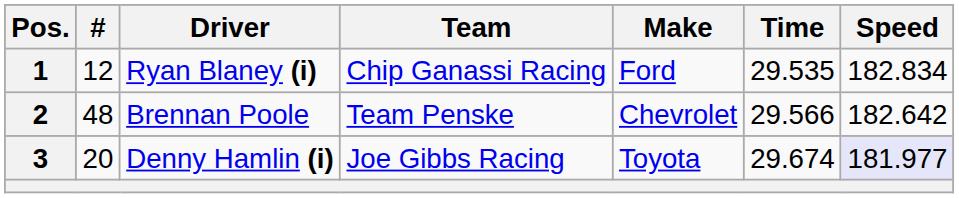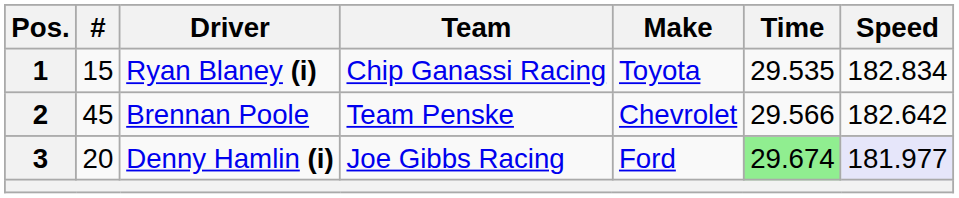 <table class="wikitable" style="font-size:95%">
 <tr>
 <th>Pos.</th>
 <th>#</th>
 <th>Driver</th>
 <th>Team</th>
 <th>Make</th>
 <th>Time</th>
 <th>Speed</th>
 </tr>
 <tr>
 <th>1</th>
-<td>12</td>
+<td>15</td>
 <td><a href='#'>Ryan Blaney</a> <strong>(i)</strong></td>
 <td><a href='#'>Chip Ganassi Racing</a></td>
-<td><a href='#'>Ford</a></td>
+<td><a href='#'>Toyota</a></td>
 <td>29.535</td>
 <td>182.834</td>
 </tr>
 <tr>
 <th>2</th>
-<td>48</td>
+<td>45</td>
 <td><a href='#'>Brennan Poole</a></td>
 <td><a href='#'>Team Penske</a></td>
 <td><a href='#'>Chevrolet</a></td>
 <td>29.566</td>
 <td>182.642</td>
 </tr>
 <tr>
 <th>3</th>
 <td>20</td>
 <td><a href='#'>Denny Hamlin</a> <strong>(i)</strong></td>
 <td><a href='#'>Joe Gibbs Racing</a></td>
-<td><a href='#'>Toyota</a></td>
-<td>29.674</td>
+<td><a href='#'>Ford</a></td>
+<td style="background: lightgreen;">29.674</td>
 <td style="background: lavender;">181.977</td>
 </tr>
 <tr>
 <th colspan="7"></th>
 </tr>
 </table>
